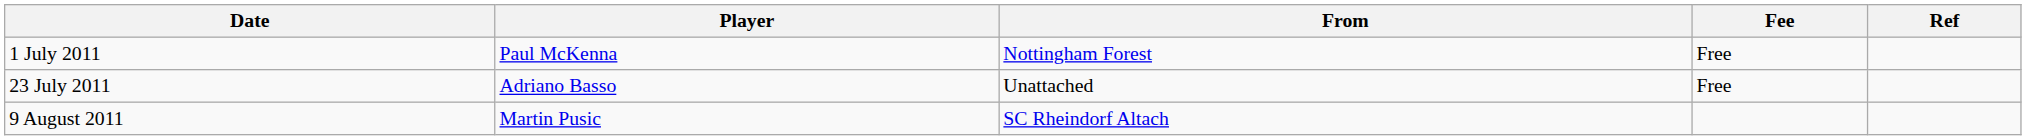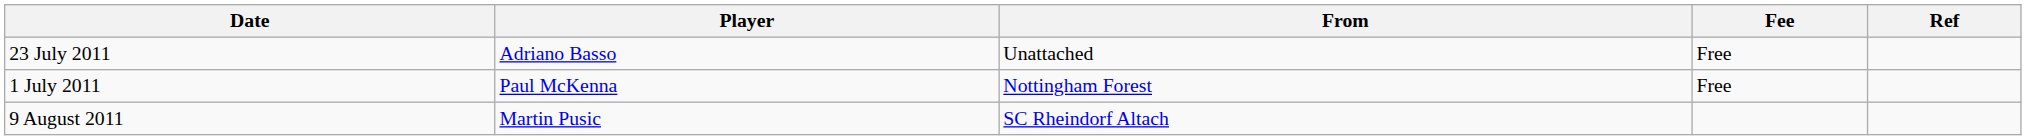 <table class="wikitable" style="text-align:center; font-size:95%;width:98%; text-align:left">
 <tr>
 <th>Date</th>
 <th>Player</th>
 <th>From</th>
 <th>Fee</th>
 <th>Ref</th>
 </tr>
 <tr>
-<td>1 July 2011</td>
-<td> <a href='#'>Paul McKenna</a></td>
-<td> <a href='#'>Nottingham Forest</a></td>
+<td>23 July 2011</td>
+<td> <a href='#'>Adriano Basso</a></td>
+<td>Unattached</td>
 <td>Free</td>
 <td></td>
 </tr>
 <tr>
-<td>23 July 2011</td>
-<td> <a href='#'>Adriano Basso</a></td>
-<td>Unattached</td>
+<td>1 July 2011</td>
+<td> <a href='#'>Paul McKenna</a></td>
+<td> <a href='#'>Nottingham Forest</a></td>
 <td>Free</td>
 <td></td>
 </tr>
 <tr>
 <td>9 August 2011</td>
 <td> <a href='#'>Martin Pusic</a></td>
 <td> <a href='#'>SC Rheindorf Altach</a></td>
 <td></td>
 <td></td>
 </tr>
 </table>
